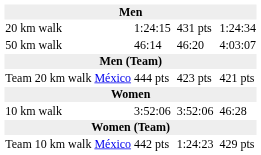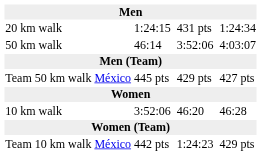 <table>
 <tr>
 <td colspan=7 bgcolor=#eeeeee style="text-align:center;"><strong>Men</strong></td>
 </tr>
 <tr>
 <td>20 km walk</td>
 <td></td>
 <td>1:24:15</td>
 <td></td>
 <td>431 pts</td>
 <td></td>
 <td>1:24:34</td>
 </tr>
 <tr>
 <td>50 km walk</td>
 <td></td>
 <td>46:14</td>
 <td></td>
-<td>46:20</td>
+<td>3:52:06</td>
 <td></td>
 <td>4:03:07</td>
 </tr>
 <tr>
 <td colspan=7 bgcolor=#eeeeee style="text-align:center;"><strong>Men (Team)</strong></td>
 </tr>
 <tr>
-<td>Team 20 km walk</td>
+<td>Team 50 km walk</td>
 <td> <a href='#'>México</a></td>
-<td>444 pts</td>
+<td>445 pts</td>
 <td></td>
-<td>423 pts</td>
+<td>429 pts</td>
 <td></td>
-<td>421 pts</td>
+<td>427 pts</td>
 </tr>
 <tr>
 <td colspan=7 bgcolor=#eeeeee style="text-align:center;"><strong>Women</strong></td>
 </tr>
 <tr>
 <td>10 km walk</td>
 <td></td>
 <td>3:52:06</td>
 <td></td>
-<td>3:52:06</td>
+<td>46:20</td>
 <td></td>
 <td>46:28</td>
 </tr>
 <tr>
 <td colspan=7 bgcolor=#eeeeee style="text-align:center;"><strong>Women (Team)</strong></td>
 </tr>
 <tr>
 <td>Team 10 km walk</td>
 <td> <a href='#'>México</a></td>
 <td>442 pts</td>
 <td></td>
 <td>1:24:23</td>
 <td></td>
 <td>429 pts</td>
 </tr>
 </table>
